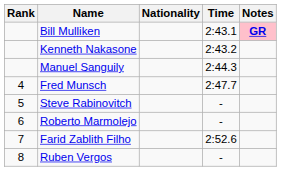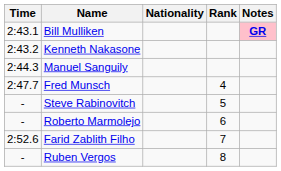 <table class="wikitable sortable" style="text-align:center">
 <tr>
-<th>Rank</th>
+<th>Time</th>
 <th>Name</th>
 <th>Nationality</th>
-<th>Time</th>
+<th>Rank</th>
 <th>Notes</th>
 </tr>
 <tr>
-<td></td>
+<td>2:43.1</td>
 <td align=left><a href='#'>Bill Mulliken</a></td>
 <td align=left></td>
-<td>2:43.1</td>
+<td></td>
 <td style="background: pink;"><strong><a href='#'>GR</a></strong></td>
 </tr>
 <tr>
-<td></td>
+<td>2:43.2</td>
 <td align=left><a href='#'>Kenneth Nakasone</a></td>
 <td align=left></td>
-<td>2:43.2</td>
+<td></td>
 <td></td>
 </tr>
 <tr>
-<td></td>
+<td>2:44.3</td>
 <td align=left><a href='#'>Manuel Sanguily</a></td>
 <td align=left></td>
-<td>2:44.3</td>
+<td></td>
 <td></td>
 </tr>
 <tr>
-<td>4</td>
+<td>2:47.7</td>
 <td align=left><a href='#'>Fred Munsch</a></td>
 <td align=left></td>
-<td>2:47.7</td>
+<td>4</td>
 <td></td>
 </tr>
 <tr>
-<td>5</td>
+<td>-</td>
 <td align=left><a href='#'>Steve Rabinovitch</a></td>
 <td align=left></td>
-<td>-</td>
+<td>5</td>
 <td></td>
 </tr>
 <tr>
-<td>6</td>
+<td>-</td>
 <td align=left><a href='#'>Roberto Marmolejo</a></td>
 <td align=left></td>
-<td>-</td>
+<td>6</td>
 <td></td>
 </tr>
 <tr>
-<td>7</td>
+<td>2:52.6</td>
 <td align=left><a href='#'>Farid Zablith Filho</a></td>
 <td align=left></td>
-<td>2:52.6</td>
+<td>7</td>
 <td></td>
 </tr>
 <tr>
-<td>8</td>
+<td>-</td>
 <td align=left><a href='#'>Ruben Vergos</a></td>
 <td align=left></td>
-<td>-</td>
+<td>8</td>
 <td></td>
 </tr>
 </table>
